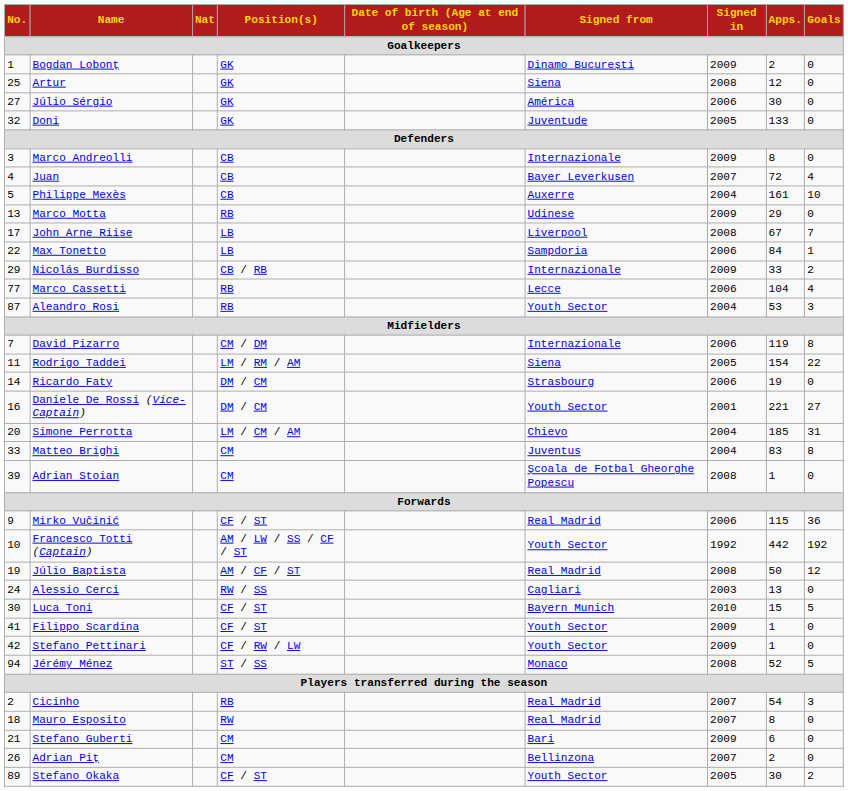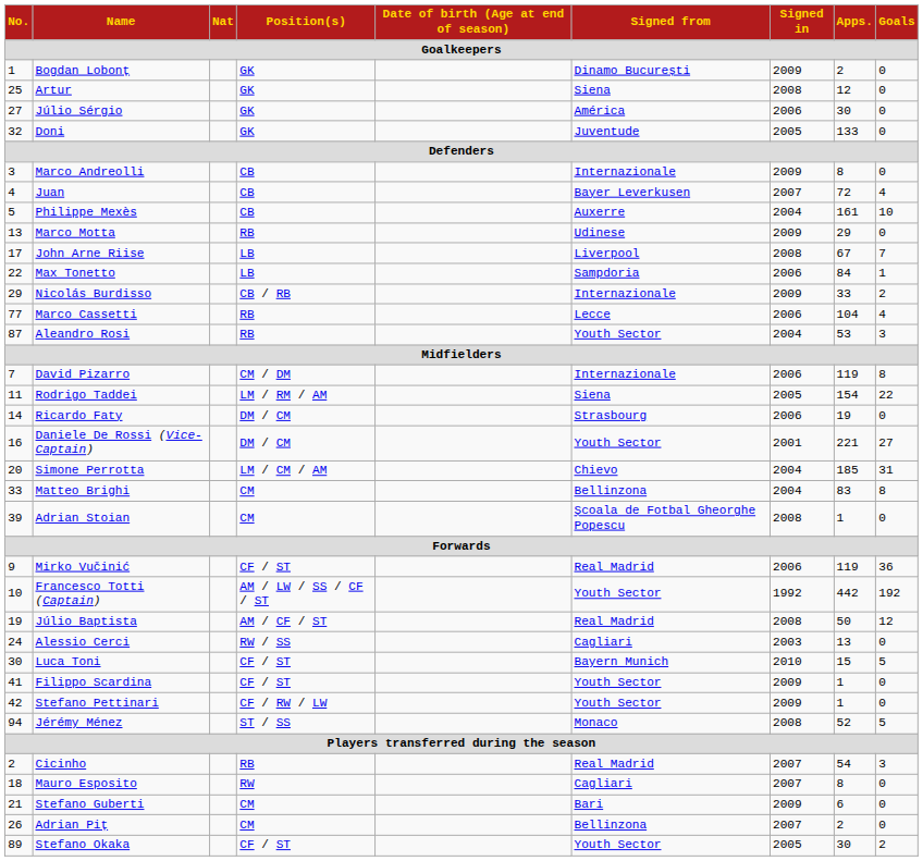 <table class="wikitable" style="text-align:left; font-size:90%; width:100%;">
 <tr>
 <th style="background:#B21B1C; color:#FFD700; text-align:center;">No.</th>
 <th style="background:#B21B1C; color:#FFD700; text-align:center;">Name</th>
 <th style="background:#B21B1C; color:#FFD700; text-align:center;">Nat</th>
 <th style="background:#B21B1C; color:#FFD700; text-align:center;">Position(s)</th>
 <th style="background:#B21B1C; color:#FFD700; text-align:center;">Date of birth (Age at end of season)</th>
 <th style="background:#B21B1C; color:#FFD700; text-align:center;">Signed from</th>
 <th style="background:#B21B1C; color:#FFD700; text-align:center;">Signed in</th>
 <th style="background:#B21B1C; color:#FFD700; text-align:center;">Apps.</th>
 <th style="background:#B21B1C; color:#FFD700; text-align:center;">Goals</th>
 </tr>
 <tr>
 <th colspan=10 style="background:#DCDCDC; text-align:center;">Goalkeepers</th>
 </tr>
 <tr>
 <td>1</td>
 <td><a href='#'>Bogdan Lobonț</a></td>
 <td></td>
 <td><a href='#'>GK</a></td>
 <td></td>
 <td> <a href='#'>Dinamo București</a></td>
 <td>2009</td>
 <td>2</td>
 <td>0</td>
 </tr>
 <tr>
 <td>25</td>
 <td><a href='#'>Artur</a></td>
 <td></td>
 <td><a href='#'>GK</a></td>
 <td></td>
 <td> <a href='#'>Siena</a></td>
 <td>2008</td>
 <td>12</td>
 <td>0</td>
 </tr>
 <tr>
 <td>27</td>
 <td><a href='#'>Júlio Sérgio</a></td>
 <td></td>
 <td><a href='#'>GK</a></td>
 <td></td>
 <td> <a href='#'>América</a></td>
 <td>2006</td>
 <td>30</td>
 <td>0</td>
 </tr>
 <tr>
 <td>32</td>
 <td><a href='#'>Doni</a></td>
 <td></td>
 <td><a href='#'>GK</a></td>
 <td></td>
 <td> <a href='#'>Juventude</a></td>
 <td>2005</td>
 <td>133</td>
 <td>0</td>
 </tr>
 <tr>
 <th colspan=10 style="background:#DCDCDC; text-align:center;">Defenders</th>
 </tr>
 <tr>
 <td>3</td>
 <td><a href='#'>Marco Andreolli</a></td>
 <td></td>
 <td><a href='#'>CB</a></td>
 <td></td>
 <td> <a href='#'>Internazionale</a></td>
 <td>2009</td>
 <td>8</td>
 <td>0</td>
 </tr>
 <tr>
 <td>4</td>
 <td><a href='#'>Juan</a></td>
 <td></td>
 <td><a href='#'>CB</a></td>
 <td></td>
 <td> <a href='#'>Bayer Leverkusen</a></td>
 <td>2007</td>
 <td>72</td>
 <td>4</td>
 </tr>
 <tr>
 <td>5</td>
 <td><a href='#'>Philippe Mexès</a></td>
 <td></td>
 <td><a href='#'>CB</a></td>
 <td></td>
 <td> <a href='#'>Auxerre</a></td>
 <td>2004</td>
 <td>161</td>
 <td>10</td>
 </tr>
 <tr>
 <td>13</td>
 <td><a href='#'>Marco Motta</a></td>
 <td></td>
 <td><a href='#'>RB</a></td>
 <td></td>
 <td> <a href='#'>Udinese</a></td>
 <td>2009</td>
 <td>29</td>
 <td>0</td>
 </tr>
 <tr>
 <td>17</td>
 <td><a href='#'>John Arne Riise</a></td>
 <td></td>
 <td><a href='#'>LB</a></td>
 <td></td>
 <td> <a href='#'>Liverpool</a></td>
 <td>2008</td>
 <td>67</td>
 <td>7</td>
 </tr>
 <tr>
 <td>22</td>
 <td><a href='#'>Max Tonetto</a></td>
 <td></td>
 <td><a href='#'>LB</a></td>
 <td></td>
 <td> <a href='#'>Sampdoria</a></td>
 <td>2006</td>
 <td>84</td>
 <td>1</td>
 </tr>
 <tr>
 <td>29</td>
 <td><a href='#'>Nicolás Burdisso</a></td>
 <td></td>
 <td><a href='#'>CB</a> / <a href='#'>RB</a></td>
 <td></td>
 <td> <a href='#'>Internazionale</a></td>
 <td>2009</td>
 <td>33</td>
 <td>2</td>
 </tr>
 <tr>
 <td>77</td>
 <td><a href='#'>Marco Cassetti</a></td>
 <td></td>
 <td><a href='#'>RB</a></td>
 <td></td>
 <td> <a href='#'>Lecce</a></td>
 <td>2006</td>
 <td>104</td>
 <td>4</td>
 </tr>
 <tr>
 <td>87</td>
 <td><a href='#'>Aleandro Rosi</a></td>
 <td></td>
 <td><a href='#'>RB</a></td>
 <td></td>
 <td> <a href='#'>Youth Sector</a></td>
 <td>2004</td>
 <td>53</td>
 <td>3</td>
 </tr>
 <tr>
 <th colspan=10 style="background:#DCDCDC; text-align:center;">Midfielders</th>
 </tr>
 <tr>
 <td>7</td>
 <td><a href='#'>David Pizarro</a></td>
 <td></td>
 <td><a href='#'>CM</a> / <a href='#'>DM</a></td>
 <td></td>
 <td> <a href='#'>Internazionale</a></td>
 <td>2006</td>
 <td>119</td>
 <td>8</td>
 </tr>
 <tr>
 <td>11</td>
 <td><a href='#'>Rodrigo Taddei</a></td>
 <td></td>
 <td><a href='#'>LM</a> / <a href='#'>RM</a> / <a href='#'>AM</a></td>
 <td></td>
 <td> <a href='#'>Siena</a></td>
 <td>2005</td>
 <td>154</td>
 <td>22</td>
 </tr>
 <tr>
 <td>14</td>
 <td><a href='#'>Ricardo Faty</a></td>
 <td></td>
 <td><a href='#'>DM</a> / <a href='#'>CM</a></td>
 <td></td>
 <td> <a href='#'>Strasbourg</a></td>
 <td>2006</td>
 <td>19</td>
 <td>0</td>
 </tr>
 <tr>
 <td>16</td>
 <td><a href='#'>Daniele De Rossi</a> <em>(<a href='#'>Vice-Captain</a>)</em></td>
 <td></td>
 <td><a href='#'>DM</a> / <a href='#'>CM</a></td>
 <td></td>
 <td> <a href='#'>Youth Sector</a></td>
 <td>2001</td>
 <td>221</td>
 <td>27</td>
 </tr>
 <tr>
 <td>20</td>
 <td><a href='#'>Simone Perrotta</a></td>
 <td></td>
 <td><a href='#'>LM</a> / <a href='#'>CM</a> / <a href='#'>AM</a></td>
 <td></td>
 <td> <a href='#'>Chievo</a></td>
 <td>2004</td>
 <td>185</td>
 <td>31</td>
 </tr>
 <tr>
 <td>33</td>
 <td><a href='#'>Matteo Brighi</a></td>
 <td></td>
 <td><a href='#'>CM</a></td>
 <td></td>
-<td> <a href='#'>Juventus</a></td>
+<td> <a href='#'>Bellinzona</a></td>
 <td>2004</td>
 <td>83</td>
 <td>8</td>
 </tr>
 <tr>
 <td>39</td>
 <td><a href='#'>Adrian Stoian</a></td>
 <td></td>
 <td><a href='#'>CM</a></td>
 <td></td>
 <td> <a href='#'>Școala de Fotbal Gheorghe Popescu</a></td>
 <td>2008</td>
 <td>1</td>
 <td>0</td>
 </tr>
 <tr>
 <th colspan=10 style="background:#DCDCDC; text-align:center;">Forwards</th>
 </tr>
 <tr>
 <td>9</td>
 <td><a href='#'>Mirko Vučinić</a></td>
 <td></td>
 <td><a href='#'>CF</a> / <a href='#'>ST</a></td>
 <td></td>
 <td> <a href='#'>Real Madrid</a></td>
 <td>2006</td>
-<td>115</td>
+<td>119</td>
 <td>36</td>
 </tr>
 <tr>
 <td>10</td>
 <td><a href='#'>Francesco Totti</a> <em>(<a href='#'>Captain</a>)</em></td>
 <td></td>
 <td><a href='#'>AM</a> / <a href='#'>LW</a> / <a href='#'>SS</a> / <a href='#'>CF</a> / <a href='#'>ST</a></td>
 <td></td>
 <td> <a href='#'>Youth Sector</a></td>
 <td>1992</td>
 <td>442</td>
 <td>192</td>
 </tr>
 <tr>
 <td>19</td>
 <td><a href='#'>Júlio Baptista</a></td>
 <td></td>
 <td><a href='#'>AM</a> / <a href='#'>CF</a> / <a href='#'>ST</a></td>
 <td></td>
 <td> <a href='#'>Real Madrid</a></td>
 <td>2008</td>
 <td>50</td>
 <td>12</td>
 </tr>
 <tr>
 <td>24</td>
 <td><a href='#'>Alessio Cerci</a></td>
 <td></td>
 <td><a href='#'>RW</a> / <a href='#'>SS</a></td>
 <td></td>
 <td> <a href='#'>Cagliari</a></td>
 <td>2003</td>
 <td>13</td>
 <td>0</td>
 </tr>
 <tr>
 <td>30</td>
 <td><a href='#'>Luca Toni</a></td>
 <td></td>
 <td><a href='#'>CF</a> / <a href='#'>ST</a></td>
 <td></td>
 <td> <a href='#'>Bayern Munich</a></td>
 <td>2010</td>
 <td>15</td>
 <td>5</td>
 </tr>
 <tr>
 <td>41</td>
 <td><a href='#'>Filippo Scardina</a></td>
 <td></td>
 <td><a href='#'>CF</a> / <a href='#'>ST</a></td>
 <td></td>
 <td> <a href='#'>Youth Sector</a></td>
 <td>2009</td>
 <td>1</td>
 <td>0</td>
 </tr>
 <tr>
 <td>42</td>
 <td><a href='#'>Stefano Pettinari</a></td>
 <td></td>
 <td><a href='#'>CF</a> / <a href='#'>RW</a> / <a href='#'>LW</a></td>
 <td></td>
 <td> <a href='#'>Youth Sector</a></td>
 <td>2009</td>
 <td>1</td>
 <td>0</td>
 </tr>
 <tr>
 <td>94</td>
 <td><a href='#'>Jérémy Ménez</a></td>
 <td></td>
 <td><a href='#'>ST</a> / <a href='#'>SS</a></td>
 <td></td>
 <td> <a href='#'>Monaco</a></td>
 <td>2008</td>
 <td>52</td>
 <td>5</td>
 </tr>
 <tr>
 <th colspan=10 style="background:#DCDCDC; text-align:center;">Players transferred during the season</th>
 </tr>
 <tr>
 <td>2</td>
 <td><a href='#'>Cicinho</a></td>
 <td></td>
 <td><a href='#'>RB</a></td>
 <td></td>
 <td> <a href='#'>Real Madrid</a></td>
 <td>2007</td>
 <td>54</td>
 <td>3</td>
 </tr>
 <tr>
 <td>18</td>
 <td><a href='#'>Mauro Esposito</a></td>
 <td></td>
 <td><a href='#'>RW</a></td>
 <td></td>
-<td> <a href='#'>Real Madrid</a></td>
+<td> <a href='#'>Cagliari</a></td>
 <td>2007</td>
 <td>8</td>
 <td>0</td>
 </tr>
 <tr>
 <td>21</td>
 <td><a href='#'>Stefano Guberti</a></td>
 <td></td>
 <td><a href='#'>CM</a></td>
 <td></td>
 <td> <a href='#'>Bari</a></td>
 <td>2009</td>
 <td>6</td>
 <td>0</td>
 </tr>
 <tr>
 <td>26</td>
 <td><a href='#'>Adrian Piț</a></td>
 <td></td>
 <td><a href='#'>CM</a></td>
 <td></td>
 <td> <a href='#'>Bellinzona</a></td>
 <td>2007</td>
 <td>2</td>
 <td>0</td>
 </tr>
 <tr>
 <td>89</td>
 <td><a href='#'>Stefano Okaka</a></td>
 <td></td>
 <td><a href='#'>CF</a> / <a href='#'>ST</a></td>
 <td></td>
 <td> <a href='#'>Youth Sector</a></td>
 <td>2005</td>
 <td>30</td>
 <td>2</td>
 </tr>
 </table>
